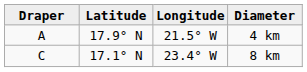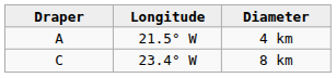 <table class="wikitable">
 <tr>
 <th width="25%" style="background:#eeeeee;">Draper</th>
-<th width="25%" style="background:#eeeeee;">Latitude</th>
 <th width="25%" style="background:#eeeeee;">Longitude</th>
 <th width="25%" style="background:#eeeeee;">Diameter</th>
 </tr>
 <tr>
 <td align="center">A</td>
-<td align="center">17.9° N</td>
 <td align="center">21.5° W</td>
 <td align="center">4 km</td>
 </tr>
 <tr>
 <td align="center">C</td>
-<td align="center">17.1° N</td>
 <td align="center">23.4° W</td>
 <td align="center">8 km</td>
 </tr>
 </table>
